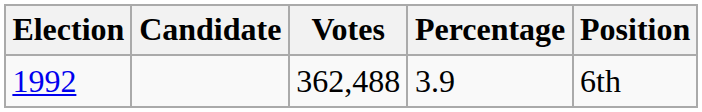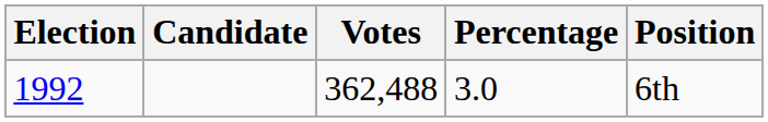 <table class=wikitable style=text-align:centre>
 <tr>
 <th>Election</th>
 <th>Candidate</th>
 <th>Votes</th>
 <th>Percentage</th>
 <th>Position</th>
 </tr>
 <tr>
 <td><a href='#'>1992</a></td>
 <td></td>
 <td>362,488</td>
-<td>3.9</td>
+<td>3.0</td>
 <td>6th</td>
 </tr>
 </table>
